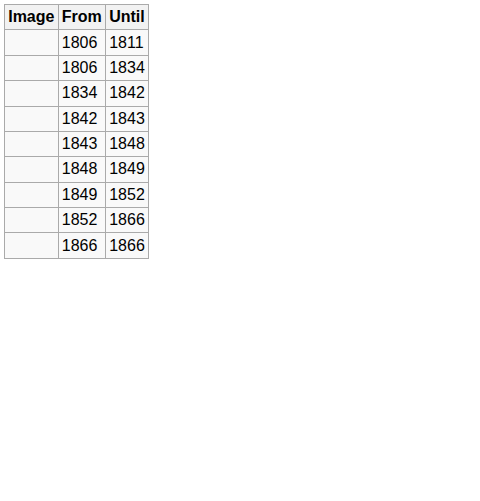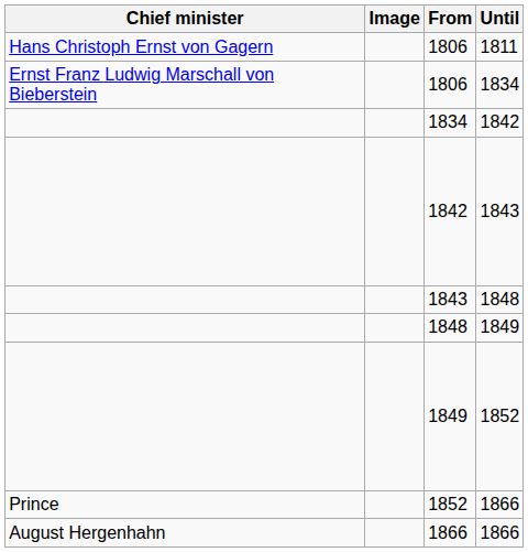 <table class="wikitable zebra">
 <tr>
+<th style="width:20em">Chief minister</th>
 <th>Image</th>
 <th>From</th>
 <th>Until</th>
 </tr>
 <tr>
+<td><a href='#'>Hans Christoph Ernst von Gagern</a></td>
 <td></td>
 <td>1806</td>
 <td>1811</td>
 </tr>
 <tr>
+<td><a href='#'>Ernst Franz Ludwig Marschall von Bieberstein</a></td>
 <td></td>
 <td>1806</td>
 <td>1834</td>
 </tr>
 <tr>
 <td></td>
+<td></td>
 <td>1834</td>
 <td>1842</td>
 </tr>
 <tr>
+<td style="height:8em"></td>
 <td></td>
 <td>1842</td>
 <td>1843</td>
 </tr>
 <tr>
 <td></td>
+<td></td>
 <td>1843</td>
 <td>1848</td>
 </tr>
 <tr>
 <td></td>
+<td></td>
 <td>1848</td>
 <td>1849</td>
 </tr>
 <tr>
+<td style="height:8em"></td>
 <td></td>
 <td>1849</td>
 <td>1852</td>
 </tr>
 <tr>
+<td>Prince </td>
 <td></td>
 <td>1852</td>
 <td>1866</td>
 </tr>
 <tr>
+<td>August Hergenhahn</td>
 <td></td>
 <td>1866</td>
 <td>1866</td>
 </tr>
 </table>
